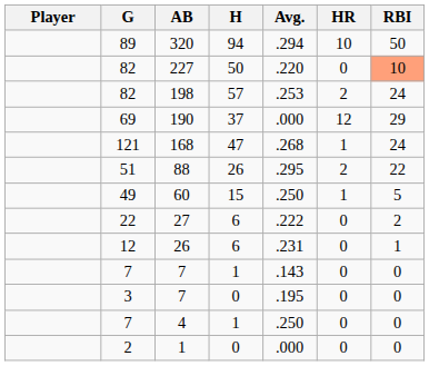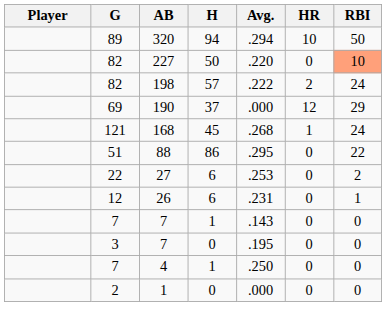 <table class="wikitable sortable">
 <tr>
 <th bgcolor="#DDDDFF" width="16%">Player</th>
 <th bgcolor="#DDDDFF" width="9%">G</th>
 <th bgcolor="#DDDDFF" width="9%">AB</th>
 <th bgcolor="#DDDDFF" width="9%">H</th>
 <th bgcolor="#DDDDFF" width="9%">Avg.</th>
 <th bgcolor="#DDDDFF" width="9%">HR</th>
 <th bgcolor="#DDDDFF" width="9%">RBI</th>
 </tr>
 <tr align="center">
 <td></td>
 <td>89</td>
 <td>320</td>
 <td>94</td>
 <td>.294</td>
 <td>10</td>
 <td>50</td>
 </tr>
 <tr align="center">
 <td></td>
 <td>82</td>
 <td>227</td>
 <td>50</td>
 <td>.220</td>
 <td>0</td>
 <td style="background: lightsalmon;">10</td>
 </tr>
 <tr align="center">
 <td></td>
 <td>82</td>
 <td>198</td>
 <td>57</td>
-<td>.253</td>
+<td>.222</td>
 <td>2</td>
 <td>24</td>
 </tr>
 <tr align=center>
 <td></td>
 <td>69</td>
 <td>190</td>
 <td>37</td>
 <td>.000</td>
 <td>12</td>
 <td>29</td>
 </tr>
 <tr align="center">
 <td></td>
 <td>121</td>
 <td>168</td>
-<td>47</td>
+<td>45</td>
 <td>.268</td>
 <td>1</td>
 <td>24</td>
 </tr>
 <tr align="center">
 <td></td>
 <td>51</td>
 <td>88</td>
-<td>26</td>
+<td>86</td>
 <td>.295</td>
-<td>2</td>
+<td>0</td>
 <td>22</td>
-</tr>
-<tr align="center">
-<td></td>
-<td>49</td>
-<td>60</td>
-<td>15</td>
-<td>.250</td>
-<td>1</td>
-<td>5</td>
 </tr>
 <tr align="center">
 <td></td>
 <td>22</td>
 <td>27</td>
 <td>6</td>
-<td>.222</td>
+<td>.253</td>
 <td>0</td>
 <td>2</td>
 </tr>
 <tr align="center">
 <td></td>
 <td>12</td>
 <td>26</td>
 <td>6</td>
 <td>.231</td>
 <td>0</td>
 <td>1</td>
 </tr>
 <tr align="center">
 <td></td>
 <td>7</td>
 <td>7</td>
 <td>1</td>
 <td>.143</td>
 <td>0</td>
 <td>0</td>
 </tr>
 <tr align="center">
 <td></td>
 <td>3</td>
 <td>7</td>
 <td>0</td>
 <td>.195</td>
 <td>0</td>
 <td>0</td>
 </tr>
 <tr align="center">
 <td></td>
 <td>7</td>
 <td>4</td>
 <td>1</td>
 <td>.250</td>
 <td>0</td>
 <td>0</td>
 </tr>
 <tr align="center">
 <td></td>
 <td>2</td>
 <td>1</td>
 <td>0</td>
 <td>.000</td>
 <td>0</td>
 <td>0</td>
 </tr>
 </table>
